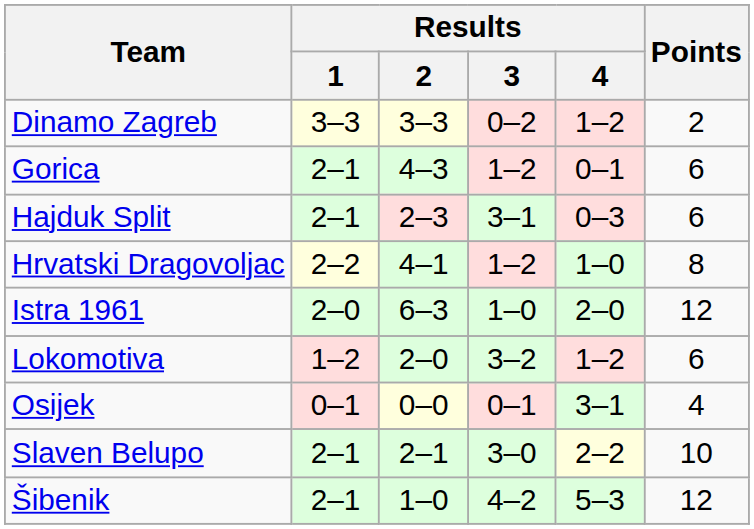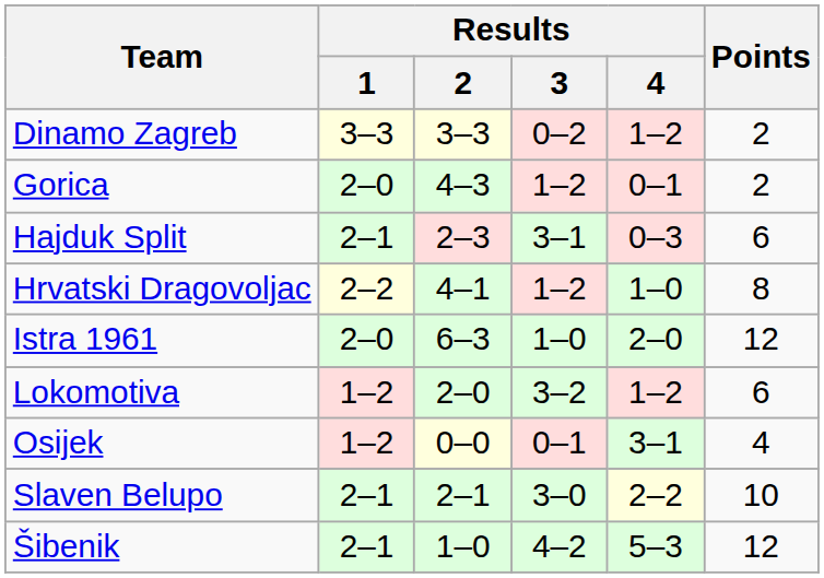 <table class="wikitable" style="text-align:center">
 <tr>
 <th rowspan=2>Team</th>
 <th colspan=4>Results</th>
 <th rowspan=2>Points</th>
 </tr>
 <tr>
 <th width=40>1</th>
 <th width=40>2</th>
 <th width=40>3</th>
 <th width=40>4</th>
 </tr>
 <tr>
 <td align=left><a href='#'>Dinamo Zagreb</a></td>
 <td bgcolor=#ffffdd>3–3</td>
 <td bgcolor=#ffffdd>3–3</td>
 <td bgcolor=#ffdddd>0–2</td>
 <td bgcolor=#ffdddd>1–2</td>
 <td>2</td>
 </tr>
 <tr>
 <td align=left><a href='#'>Gorica</a></td>
-<td bgcolor=#ddffdd>2–1</td>
+<td bgcolor=#ddffdd>2–0</td>
 <td bgcolor=#ddffdd>4–3</td>
 <td bgcolor=#ffdddd>1–2</td>
 <td bgcolor=#ffdddd>0–1</td>
-<td>6</td>
+<td>2</td>
 </tr>
 <tr>
 <td align=left><a href='#'>Hajduk Split</a></td>
 <td bgcolor=#ddffdd>2–1</td>
 <td bgcolor=#ffdddd>2–3</td>
 <td bgcolor=#ddffdd>3–1</td>
 <td bgcolor=#ffdddd>0–3</td>
 <td>6</td>
 </tr>
 <tr>
 <td align=left><a href='#'>Hrvatski Dragovoljac</a></td>
 <td bgcolor=#ffffdd>2–2</td>
 <td bgcolor=#ddffdd>4–1</td>
 <td bgcolor=#ffdddd>1–2</td>
 <td bgcolor=#ddffdd>1–0</td>
 <td>8</td>
 </tr>
 <tr>
 <td align=left><a href='#'>Istra 1961</a></td>
 <td bgcolor=#ddffdd>2–0</td>
 <td bgcolor=#ddffdd>6–3</td>
 <td bgcolor=#ddffdd>1–0</td>
 <td bgcolor=#ddffdd>2–0</td>
 <td>12</td>
 </tr>
 <tr>
 <td align=left><a href='#'>Lokomotiva</a></td>
 <td bgcolor=#ffdddd>1–2</td>
 <td bgcolor=#ddffdd>2–0</td>
 <td bgcolor=#ddffdd>3–2</td>
 <td bgcolor=#ffdddd>1–2</td>
 <td>6</td>
 </tr>
 <tr>
 <td align=left><a href='#'>Osijek</a></td>
-<td bgcolor=#ffdddd>0–1</td>
+<td bgcolor=#ffdddd>1–2</td>
 <td bgcolor=#ffffdd>0–0</td>
 <td bgcolor=#ffdddd>0–1</td>
 <td bgcolor=#ddffdd>3–1</td>
 <td>4</td>
 </tr>
 <tr>
 <td align=left><a href='#'>Slaven Belupo</a></td>
 <td bgcolor=#ddffdd>2–1</td>
 <td bgcolor=#ddffdd>2–1</td>
 <td bgcolor=#ddffdd>3–0</td>
 <td bgcolor=#ffffdd>2–2</td>
 <td>10</td>
 </tr>
 <tr>
 <td align=left><a href='#'>Šibenik</a></td>
 <td bgcolor=#ddffdd>2–1</td>
 <td bgcolor=#ddffdd>1–0</td>
 <td bgcolor=#ddffdd>4–2</td>
 <td bgcolor=#ddffdd>5–3</td>
 <td>12</td>
 </tr>
 </table>
